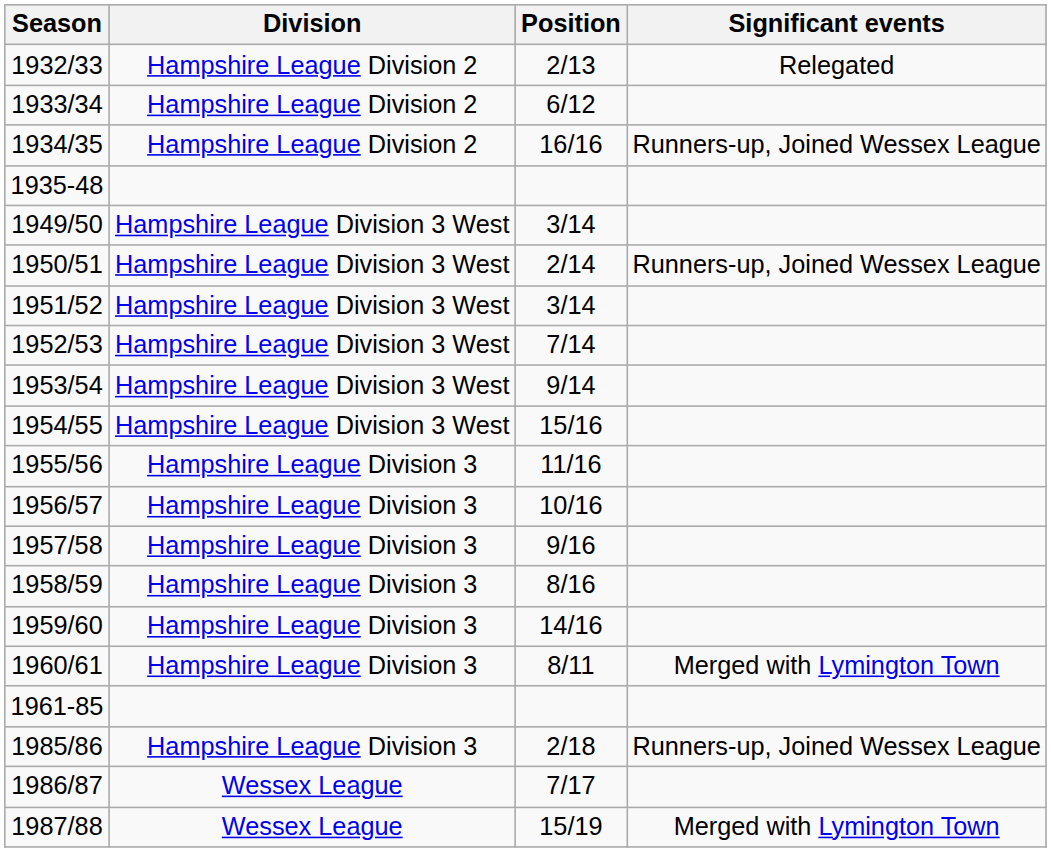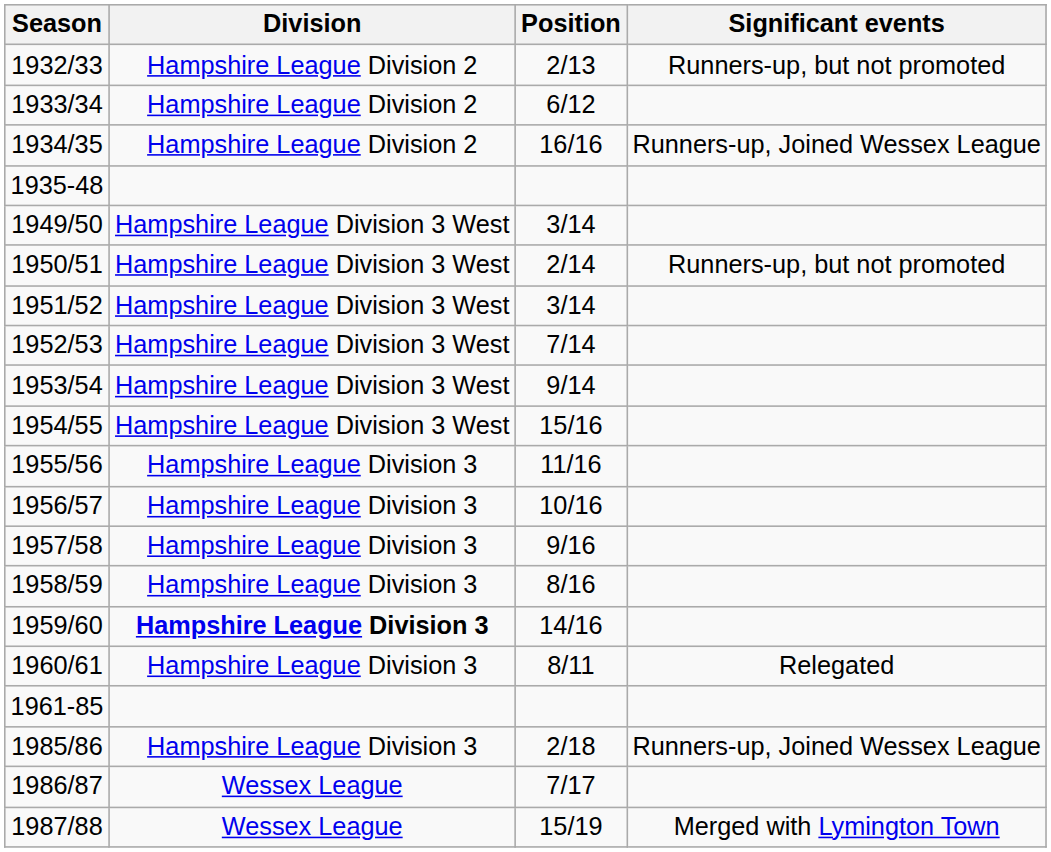 <table class="wikitable collapsible collapsed" style=text-align:center>
 <tr>
 <th>Season</th>
 <th>Division</th>
 <th>Position</th>
 <th>Significant events</th>
 </tr>
 <tr>
 <td>1932/33</td>
 <td><a href='#'>Hampshire League</a> Division 2</td>
 <td>2/13</td>
-<td>Relegated</td>
+<td>Runners-up, but not promoted</td>
 </tr>
 <tr>
 <td>1933/34</td>
 <td><a href='#'>Hampshire League</a> Division 2</td>
 <td>6/12</td>
 <td></td>
 </tr>
 <tr>
 <td>1934/35</td>
 <td><a href='#'>Hampshire League</a> Division 2</td>
 <td>16/16</td>
 <td>Runners-up, Joined Wessex League</td>
 </tr>
 <tr>
 <td>1935-48</td>
 <td></td>
 <td></td>
 <td></td>
 </tr>
 <tr>
 <td>1949/50</td>
 <td><a href='#'>Hampshire League</a> Division 3 West</td>
 <td>3/14</td>
 <td></td>
 </tr>
 <tr>
 <td>1950/51</td>
 <td><a href='#'>Hampshire League</a> Division 3 West</td>
 <td>2/14</td>
-<td>Runners-up, Joined Wessex League</td>
+<td>Runners-up, but not promoted</td>
 </tr>
 <tr>
 <td>1951/52</td>
 <td><a href='#'>Hampshire League</a> Division 3 West</td>
 <td>3/14</td>
 <td></td>
 </tr>
 <tr>
 <td>1952/53</td>
 <td><a href='#'>Hampshire League</a> Division 3 West</td>
 <td>7/14</td>
 <td></td>
 </tr>
 <tr>
 <td>1953/54</td>
 <td><a href='#'>Hampshire League</a> Division 3 West</td>
 <td>9/14</td>
 <td></td>
 </tr>
 <tr>
 <td>1954/55</td>
 <td><a href='#'>Hampshire League</a> Division 3 West</td>
 <td>15/16</td>
 <td></td>
 </tr>
 <tr>
 <td>1955/56</td>
 <td><a href='#'>Hampshire League</a> Division 3</td>
 <td>11/16</td>
 <td></td>
 </tr>
 <tr>
 <td>1956/57</td>
 <td><a href='#'>Hampshire League</a> Division 3</td>
 <td>10/16</td>
 <td></td>
 </tr>
 <tr>
 <td>1957/58</td>
 <td><a href='#'>Hampshire League</a> Division 3</td>
 <td>9/16</td>
 <td></td>
 </tr>
 <tr>
 <td>1958/59</td>
 <td><a href='#'>Hampshire League</a> Division 3</td>
 <td>8/16</td>
 <td></td>
 </tr>
 <tr>
 <td>1959/60</td>
-<td><a href='#'>Hampshire League</a> Division 3</td>
+<td><strong><a href='#'>Hampshire League</a> Division 3</strong></td>
 <td>14/16</td>
 <td></td>
 </tr>
 <tr>
 <td>1960/61</td>
 <td><a href='#'>Hampshire League</a> Division 3</td>
 <td>8/11</td>
-<td>Merged with <a href='#'>Lymington Town</a></td>
+<td>Relegated</td>
 </tr>
 <tr>
 <td>1961-85</td>
 <td></td>
 <td></td>
 <td></td>
 </tr>
 <tr>
 <td>1985/86</td>
 <td><a href='#'>Hampshire League</a> Division 3</td>
 <td>2/18</td>
 <td>Runners-up, Joined Wessex League</td>
 </tr>
 <tr>
 <td>1986/87</td>
 <td><a href='#'>Wessex League</a></td>
 <td>7/17</td>
 <td></td>
 </tr>
 <tr>
 <td>1987/88</td>
 <td><a href='#'>Wessex League</a></td>
 <td>15/19</td>
 <td>Merged with <a href='#'>Lymington Town</a></td>
 </tr>
 </table>
